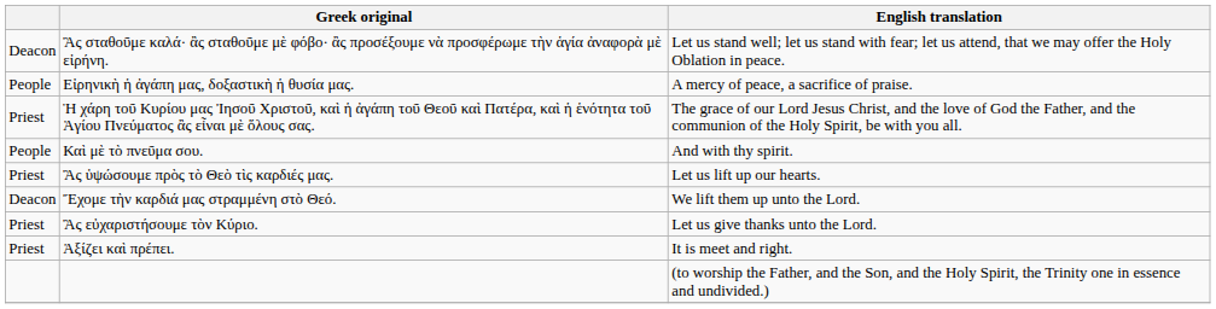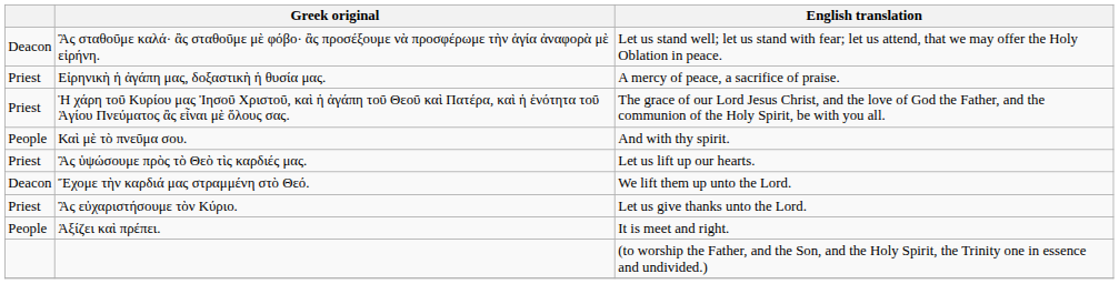 <table class="wikitable">
 <tr Valign=top>
 <th></th>
 <th>Greek original</th>
 <th>English translation</th>
 </tr>
 <tr>
 <td>Deacon</td>
 <td>Ἂς σταθοῦμε καλά· ἂς σταθοῦμε μὲ φόβο· ἂς προσέξουμε νὰ προσφέρωμε τὴν ἁγία ἀναφορὰ μὲ εἰρήνη.</td>
 <td>Let us stand well; let us stand with fear; let us attend, that we may offer the Holy Oblation in peace.</td>
 </tr>
 <tr>
-<td>People</td>
+<td>Priest</td>
 <td>Εἰρηνικὴ ἡ ἀγάπη μας, δοξαστικὴ ἡ θυσία μας.</td>
 <td>A mercy of peace, a sacrifice of praise.</td>
 </tr>
 <tr>
 <td>Priest</td>
 <td>Ἡ χάρη τοῦ Κυρίου μας Ἰησοῦ Χριστοῦ, καὶ ἡ ἀγάπη τοῦ Θεοῦ καὶ Πατέρα, καὶ ἡ ἑνότητα τοῦ Ἁγίου Πνεύματος ἂς εἶναι μὲ ὅλους σας.</td>
 <td>The grace of our Lord Jesus Christ, and the love of God the Father, and the communion of the Holy Spirit, be with you all.</td>
 </tr>
 <tr>
 <td>People</td>
 <td>Καὶ μὲ τὸ πνεῦμα σου.</td>
 <td>And with thy spirit.</td>
 </tr>
 <tr>
 <td>Priest</td>
 <td>Ἂς ὑψώσουμε πρὸς τὸ Θεὸ τὶς καρδιές μας.</td>
 <td>Let us lift up our hearts.</td>
 </tr>
 <tr>
 <td>Deacon</td>
 <td>Ἔχομε τὴν καρδιά μας στραμμένη στὸ Θεό.</td>
 <td>We lift them up unto the Lord.</td>
 </tr>
 <tr>
 <td>Priest</td>
 <td>Ἂς εὐχαριστήσουμε τὸν Κύριο.</td>
 <td>Let us give thanks unto the Lord.</td>
 </tr>
 <tr>
-<td>Priest</td>
+<td>People</td>
 <td>Ἀξίζει καὶ πρέπει.</td>
 <td>It is meet and right.</td>
 </tr>
 <tr>
 <td></td>
 <td></td>
 <td>(to worship the Father, and the Son, and the Holy Spirit, the Trinity one in essence and undivided.)</td>
 </tr>
 <tr>
 </tr>
 </table>
